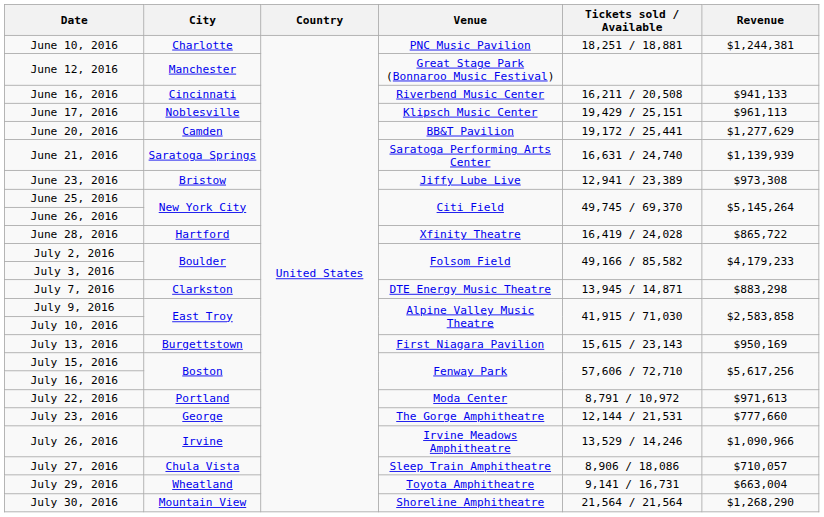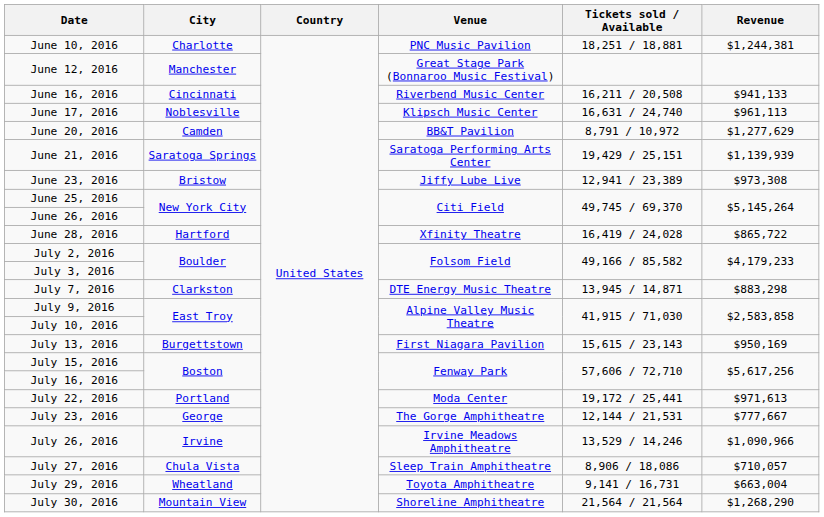 <table class="wikitable" style="text-align:center;">
 <tr>
 <th scope="col" style="width:12em;">Date</th>
 <th scope="col" style="width:10em;">City</th>
 <th scope="col" style="width:10em;">Country</th>
 <th scope="col" style="width:16em;">Venue</th>
 <th scope="col" style="width:12em;">Tickets sold / Available</th>
 <th scope="col" style="width:10em;">Revenue</th>
 </tr>
 <tr>
 <td>June 10, 2016</td>
 <td><a href='#'>Charlotte</a></td>
 <td rowspan="24"><a href='#'>United States</a></td>
 <td><a href='#'>PNC Music Pavilion</a></td>
 <td>18,251 / 18,881</td>
 <td>$1,244,381 </td>
 </tr>
 <tr>
 <td>June 12, 2016</td>
 <td><a href='#'>Manchester</a></td>
 <td><a href='#'>Great Stage Park</a><br>(<a href='#'>Bonnaroo Music Festival</a>)</td>
 <td></td>
 <td></td>
 </tr>
 <tr>
 <td>June 16, 2016</td>
 <td><a href='#'>Cincinnati</a></td>
 <td><a href='#'>Riverbend Music Center</a></td>
 <td>16,211 / 20,508</td>
 <td>$941,133 </td>
 </tr>
 <tr>
 <td>June 17, 2016</td>
 <td><a href='#'>Noblesville</a></td>
 <td><a href='#'>Klipsch Music Center</a></td>
-<td>19,429 / 25,151</td>
+<td>16,631 / 24,740</td>
 <td>$961,113 </td>
 </tr>
 <tr>
 <td>June 20, 2016</td>
 <td><a href='#'>Camden</a></td>
 <td><a href='#'>BB&T Pavilion</a></td>
-<td>19,172 / 25,441</td>
+<td>8,791 / 10,972</td>
 <td>$1,277,629 </td>
 </tr>
 <tr>
 <td>June 21, 2016</td>
 <td><a href='#'>Saratoga Springs</a></td>
 <td><a href='#'>Saratoga Performing Arts Center</a></td>
-<td>16,631 / 24,740</td>
+<td>19,429 / 25,151</td>
 <td>$1,139,939 </td>
 </tr>
 <tr>
 <td>June 23, 2016</td>
 <td><a href='#'>Bristow</a></td>
 <td><a href='#'>Jiffy Lube Live</a></td>
 <td>12,941 / 23,389</td>
 <td>$973,308 </td>
 </tr>
 <tr>
 <td>June 25, 2016</td>
 <td rowspan="2"><a href='#'>New York City</a></td>
 <td rowspan="2"><a href='#'>Citi Field</a></td>
 <td rowspan="2">49,745 / 69,370</td>
 <td rowspan="2">$5,145,264 </td>
 </tr>
 <tr>
 <td>June 26, 2016</td>
 </tr>
 <tr>
 <td>June 28, 2016</td>
 <td><a href='#'>Hartford</a></td>
 <td><a href='#'>Xfinity Theatre</a></td>
 <td>16,419 / 24,028</td>
 <td>$865,722 </td>
 </tr>
 <tr>
 <td>July 2, 2016</td>
 <td rowspan="2"><a href='#'>Boulder</a></td>
 <td rowspan="2"><a href='#'>Folsom Field</a></td>
 <td rowspan="2">49,166 / 85,582</td>
 <td rowspan="2">$4,179,233 </td>
 </tr>
 <tr>
 <td>July 3, 2016</td>
 </tr>
 <tr>
 <td>July 7, 2016</td>
 <td><a href='#'>Clarkston</a></td>
 <td><a href='#'>DTE Energy Music Theatre</a></td>
 <td>13,945 / 14,871</td>
 <td>$883,298 </td>
 </tr>
 <tr>
 <td>July 9, 2016</td>
 <td rowspan="2"><a href='#'>East Troy</a></td>
 <td rowspan="2"><a href='#'>Alpine Valley Music Theatre</a></td>
 <td rowspan="2">41,915 / 71,030</td>
 <td rowspan="2">$2,583,858 </td>
 </tr>
 <tr>
 <td>July 10, 2016</td>
 </tr>
 <tr>
 <td>July 13, 2016</td>
 <td><a href='#'>Burgettstown</a></td>
 <td><a href='#'>First Niagara Pavilion</a></td>
 <td>15,615 / 23,143</td>
 <td>$950,169 </td>
 </tr>
 <tr>
 <td>July 15, 2016</td>
 <td rowspan="2"><a href='#'>Boston</a></td>
 <td rowspan="2"><a href='#'>Fenway Park</a></td>
 <td rowspan="2">57,606 / 72,710</td>
 <td rowspan="2">$5,617,256 </td>
 </tr>
 <tr>
 <td>July 16, 2016</td>
 </tr>
 <tr>
 <td>July 22, 2016</td>
 <td><a href='#'>Portland</a></td>
 <td><a href='#'>Moda Center</a></td>
-<td>8,791 / 10,972</td>
+<td>19,172 / 25,441</td>
 <td>$971,613 </td>
 </tr>
 <tr>
 <td>July 23, 2016</td>
 <td><a href='#'>George</a></td>
 <td><a href='#'>The Gorge Amphitheatre</a></td>
 <td>12,144 / 21,531</td>
-<td>$777,660 </td>
+<td>$777,667 </td>
 </tr>
 <tr>
 <td>July 26, 2016</td>
 <td><a href='#'>Irvine</a></td>
 <td><a href='#'>Irvine Meadows Amphitheatre</a></td>
 <td>13,529 / 14,246</td>
 <td>$1,090,966 </td>
 </tr>
 <tr>
 <td>July 27, 2016</td>
 <td><a href='#'>Chula Vista</a></td>
 <td><a href='#'>Sleep Train Amphitheatre</a></td>
 <td>8,906 / 18,086</td>
 <td>$710,057 </td>
 </tr>
 <tr>
 <td>July 29, 2016</td>
 <td><a href='#'>Wheatland</a></td>
 <td><a href='#'>Toyota Amphitheatre</a></td>
 <td>9,141 / 16,731</td>
 <td>$663,004 </td>
 </tr>
 <tr>
 <td>July 30, 2016</td>
 <td><a href='#'>Mountain View</a></td>
 <td><a href='#'>Shoreline Amphitheatre</a></td>
 <td>21,564 / 21,564</td>
 <td>$1,268,290 </td>
 </tr>
 </table>
